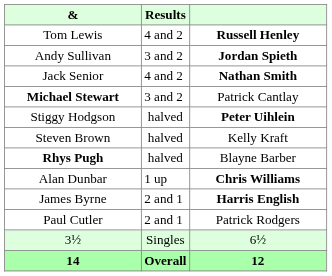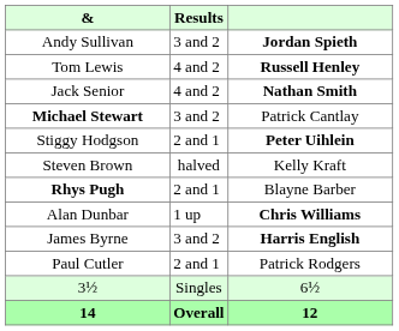 <table border="1" cellpadding="3" style="border-collapse: collapse; text-align:center;">
 <tr style="background:#ddffdd;">
 <th width=160> & </th>
 <th>Results</th>
 <th width=160></th>
 </tr>
 <tr>
+<td>Andy Sullivan</td>
+<td align=left> 3 and 2</td>
+<td><strong>Jordan Spieth</strong></td>
+</tr>
+<tr>
 <td>Tom Lewis</td>
 <td align=left> 4 and 2</td>
 <td><strong>Russell Henley</strong></td>
-</tr>
-<tr>
-<td>Andy Sullivan</td>
-<td align=left> 3 and 2</td>
-<td><strong>Jordan Spieth</strong></td>
 </tr>
 <tr>
 <td>Jack Senior</td>
 <td align=left> 4 and 2</td>
 <td><strong>Nathan Smith</strong></td>
 </tr>
 <tr>
 <td><strong>Michael Stewart</strong></td>
 <td align=left> 3 and 2</td>
 <td>Patrick Cantlay</td>
 </tr>
 <tr>
 <td>Stiggy Hodgson</td>
-<td>halved</td>
+<td align=left> 2 and 1</td>
 <td><strong>Peter Uihlein</strong></td>
 </tr>
 <tr>
 <td>Steven Brown</td>
 <td>halved</td>
 <td>Kelly Kraft</td>
 </tr>
 <tr>
 <td><strong>Rhys Pugh</strong></td>
-<td>halved</td>
+<td align=left> 2 and 1</td>
 <td>Blayne Barber</td>
 </tr>
 <tr>
 <td>Alan Dunbar</td>
 <td align=left> 1 up</td>
 <td><strong>Chris Williams</strong></td>
 </tr>
 <tr>
 <td>James Byrne</td>
-<td align=left> 2 and 1</td>
+<td align=left> 3 and 2</td>
 <td><strong>Harris English</strong></td>
 </tr>
 <tr>
 <td>Paul Cutler</td>
 <td align=left> 2 and 1</td>
 <td>Patrick Rodgers</td>
 </tr>
 <tr style="background:#ddffdd;">
 <td>3½</td>
 <td>Singles</td>
 <td>6½</td>
 </tr>
 <tr style="background:#aaffaa;">
 <th>14</th>
 <th>Overall</th>
 <th>12</th>
 </tr>
 </table>
